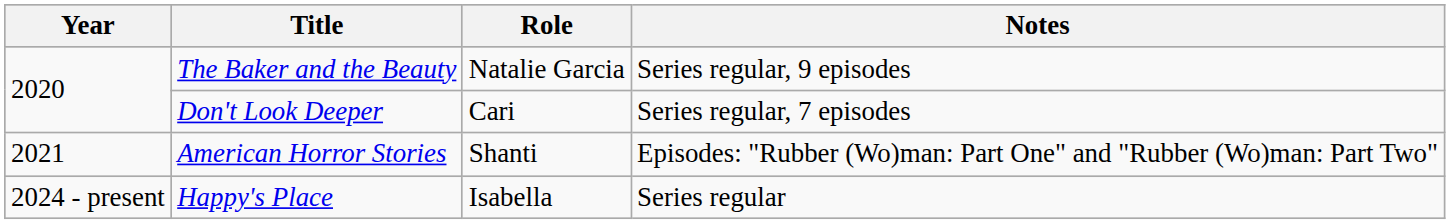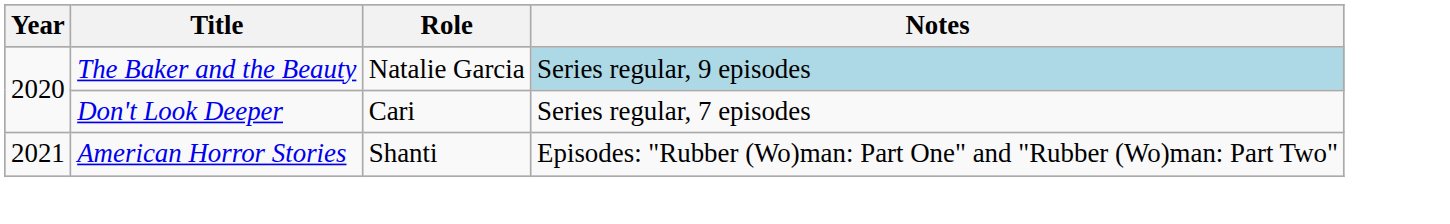 <table class="wikitable sortable">
 <tr>
 <th>Year</th>
 <th>Title</th>
 <th>Role</th>
 <th class="unsortable">Notes</th>
 </tr>
 <tr>
 <td rowspan=2>2020</td>
 <td><em><a href='#'>The Baker and the Beauty</a></em></td>
 <td>Natalie Garcia</td>
-<td>Series regular, 9 episodes</td>
+<td style="background: lightblue;">Series regular, 9 episodes</td>
 </tr>
 <tr>
 <td><em><a href='#'>Don't Look Deeper</a></em></td>
 <td>Cari</td>
 <td>Series regular, 7 episodes</td>
 </tr>
 <tr>
 <td>2021</td>
 <td><em><a href='#'>American Horror Stories</a></em></td>
 <td>Shanti</td>
 <td>Episodes: "Rubber (Wo)man: Part One" and "Rubber (Wo)man: Part Two"</td>
 </tr>
-<tr>
-<td>2024 - present</td>
-<td><em><a href='#'>Happy's Place</a></em></td>
-<td>Isabella</td>
-<td>Series regular</td>
-</tr>
 </table>
